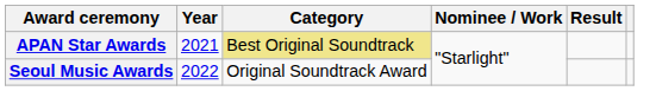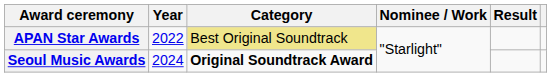 <table class="wikitable plainrowheaders sortable">
 <tr>
 <th scope="col">Award ceremony</th>
 <th scope="col">Year</th>
 <th scope="col">Category</th>
 <th scope="col">Nominee / Work</th>
 <th scope="col">Result</th>
 <th scope="col" class="unsortable"></th>
 </tr>
 <tr>
 <th scope="row"><a href='#'>APAN Star Awards</a></th>
-<td style="text-align:center"><a href='#'>2021</a></td>
+<td style="text-align:center"><a href='#'>2022</a></td>
 <td style="background: khaki;">Best Original Soundtrack</td>
 <td rowspan="2">"Starlight"</td>
 <td></td>
 <td style="text-align:center"></td>
 </tr>
 <tr>
 <th scope="row"><a href='#'>Seoul Music Awards</a></th>
-<td style="text-align:center"><a href='#'>2022</a></td>
-<td>Original Soundtrack Award</td>
+<td style="text-align:center"><a href='#'>2024</a></td>
+<td><strong>Original Soundtrack Award</strong></td>
 <td></td>
 <td style="text-align:center"></td>
 </tr>
 </table>
